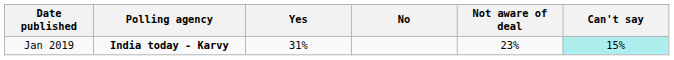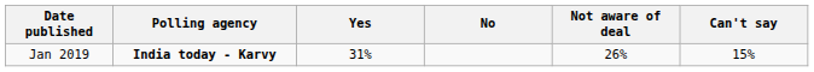 <table class="wikitable sortable" style="text-align:center;font-size:95%;line-height:16px">
 <tr>
 <th width="100px">Date published</th>
 <th width="175px">Polling agency</th>
 <th class="unsortable" width="120px">Yes</th>
 <th class="unsortable" width="120px">No</th>
 <th class="unsortable" width="120px">Not aware of deal</th>
 <th class="unsortable" width="120px">Can't say</th>
 </tr>
 <tr>
 <td>Jan 2019</td>
 <td><strong>India today - Karvy</strong></td>
 <td>31%</td>
 <td></td>
-<td>23%</td>
-<td style="background: paleturquoise;">15%</td>
+<td>26%</td>
+<td>15%</td>
 </tr>
 </table>
